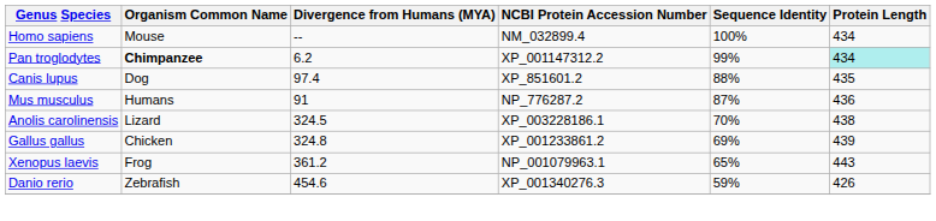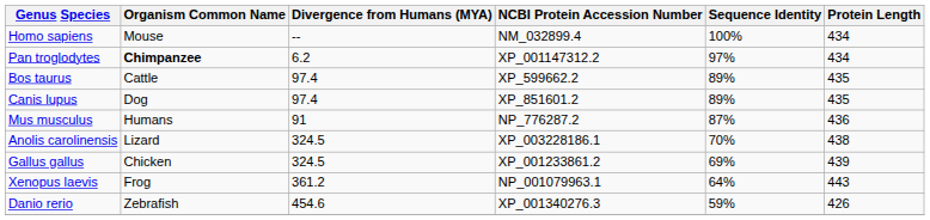 <table class="wikitable sortable">
 <tr>
 <th><a href='#'>Genus</a> <a href='#'>Species</a></th>
 <th>Organism Common Name</th>
 <th>Divergence from Humans (MYA) </th>
 <th>NCBI Protein Accession Number</th>
 <th>Sequence Identity</th>
 <th>Protein Length</th>
 </tr>
 <tr>
 <td><a href='#'>Homo sapiens</a></td>
 <td>Mouse</td>
 <td>--</td>
 <td>NM_032899.4</td>
 <td>100%</td>
 <td>434</td>
 </tr>
 <tr>
 <td><a href='#'>Pan troglodytes</a></td>
 <td><strong>Chimpanzee</strong></td>
 <td>6.2</td>
 <td>XP_001147312.2</td>
-<td>99%</td>
-<td style="background: paleturquoise;">434</td>
+<td>97%</td>
+<td>434</td>
+</tr>
+<tr>
+<td><a href='#'>Bos taurus</a></td>
+<td>Cattle</td>
+<td>97.4</td>
+<td>XP_599662.2</td>
+<td>89%</td>
+<td>435</td>
 </tr>
 <tr>
 <td><a href='#'>Canis lupus</a></td>
 <td>Dog</td>
 <td>97.4</td>
 <td>XP_851601.2</td>
-<td>88%</td>
+<td>89%</td>
 <td>435</td>
 </tr>
 <tr>
 <td><a href='#'>Mus musculus</a></td>
 <td>Humans</td>
 <td>91</td>
 <td>NP_776287.2</td>
 <td>87%</td>
 <td>436</td>
 </tr>
 <tr>
 <td><a href='#'>Anolis carolinensis</a></td>
 <td>Lizard</td>
 <td>324.5</td>
 <td>XP_003228186.1</td>
 <td>70%</td>
 <td>438</td>
 </tr>
 <tr>
 <td><a href='#'>Gallus gallus</a></td>
 <td>Chicken</td>
-<td>324.8</td>
+<td>324.5</td>
 <td>XP_001233861.2</td>
 <td>69%</td>
 <td>439</td>
 </tr>
 <tr>
 <td><a href='#'>Xenopus laevis</a></td>
 <td>Frog</td>
 <td>361.2</td>
 <td>NP_001079963.1</td>
-<td>65%</td>
+<td>64%</td>
 <td>443</td>
 </tr>
 <tr>
 <td><a href='#'>Danio rerio</a></td>
 <td>Zebrafish</td>
 <td>454.6</td>
 <td>XP_001340276.3</td>
 <td>59%</td>
 <td>426</td>
 </tr>
 <tr>
 </tr>
 </table>
